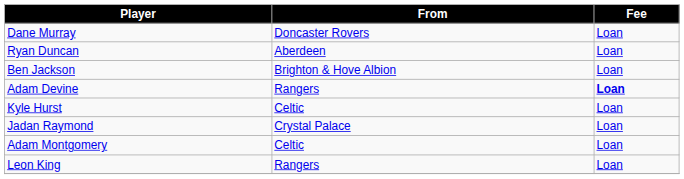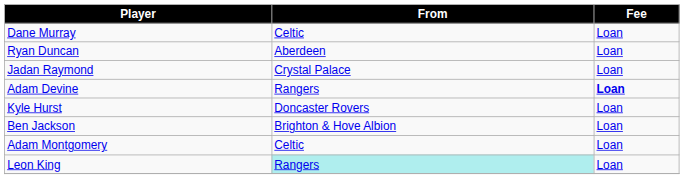 <table class="wikitable" style="text-align:left; font-size:95%;width:98%;">
 <tr>
 <th style="background:black; color:white;">Player</th>
 <th style="background:black; color:white;">From</th>
 <th style="background:black; color:white;">Fee</th>
 </tr>
 <tr>
 <td> <a href='#'>Dane Murray</a></td>
-<td> <a href='#'>Doncaster Rovers</a></td>
+<td> <a href='#'>Celtic</a></td>
 <td><a href='#'>Loan</a></td>
 </tr>
 <tr>
 <td> <a href='#'>Ryan Duncan</a></td>
 <td> <a href='#'>Aberdeen</a></td>
 <td><a href='#'>Loan</a></td>
 </tr>
 <tr>
-<td> <a href='#'>Ben Jackson</a></td>
-<td> <a href='#'>Brighton & Hove Albion</a></td>
+<td> <a href='#'>Jadan Raymond</a></td>
+<td> <a href='#'>Crystal Palace</a></td>
 <td><a href='#'>Loan</a></td>
 </tr>
 <tr>
 <td> <a href='#'>Adam Devine</a></td>
 <td> <a href='#'>Rangers</a></td>
 <td><strong><a href='#'>Loan</a></strong></td>
 </tr>
 <tr>
 <td> <a href='#'>Kyle Hurst</a></td>
-<td> <a href='#'>Celtic</a></td>
+<td> <a href='#'>Doncaster Rovers</a></td>
 <td><a href='#'>Loan</a></td>
 </tr>
 <tr>
-<td> <a href='#'>Jadan Raymond</a></td>
-<td> <a href='#'>Crystal Palace</a></td>
+<td> <a href='#'>Ben Jackson</a></td>
+<td> <a href='#'>Brighton & Hove Albion</a></td>
 <td><a href='#'>Loan</a></td>
 </tr>
 <tr>
 <td> <a href='#'>Adam Montgomery</a></td>
 <td> <a href='#'>Celtic</a></td>
 <td><a href='#'>Loan</a></td>
 </tr>
 <tr>
 <td> <a href='#'>Leon King</a></td>
-<td> <a href='#'>Rangers</a></td>
+<td style="background: paleturquoise;"> <a href='#'>Rangers</a></td>
 <td><a href='#'>Loan</a></td>
 </tr>
 <tr>
 </tr>
 </table>
